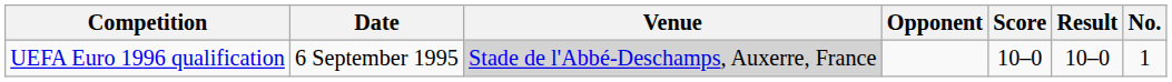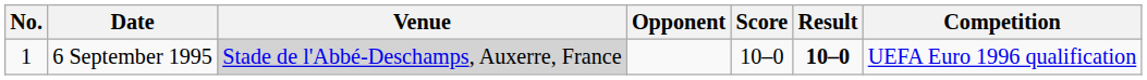 <table class="wikitable sortable">
 <tr>
-<th scope="col">Competition</th>
+<th scope="col">No.</th>
 <th scope="col">Date</th>
 <th scope="col">Venue</th>
 <th scope="col">Opponent</th>
 <th scope="col">Score</th>
 <th scope="col">Result</th>
-<th scope="col">No.</th>
+<th scope="col">Competition</th>
 </tr>
 <tr>
-<td><a href='#'>UEFA Euro 1996 qualification</a></td>
+<td align="center">1</td>
 <td>6 September 1995</td>
 <td style="background: lightgrey;"><a href='#'>Stade de l'Abbé-Deschamps</a>, Auxerre, France</td>
 <td></td>
 <td align="center">10–0</td>
-<td align="center">10–0</td>
-<td align="center">1</td>
+<td align="center"><strong>10–0</strong></td>
+<td><a href='#'>UEFA Euro 1996 qualification</a></td>
 </tr>
 </table>
